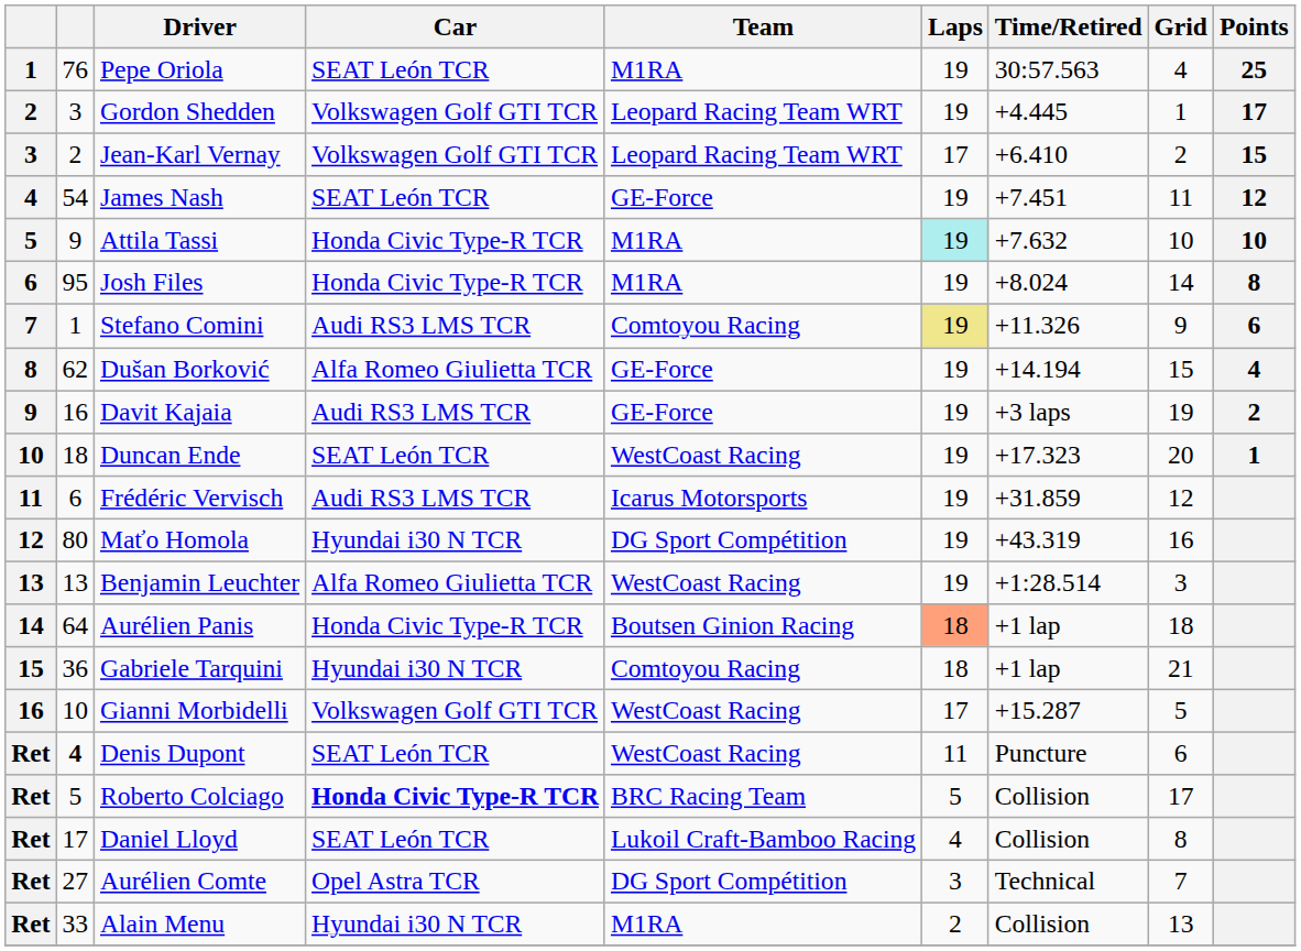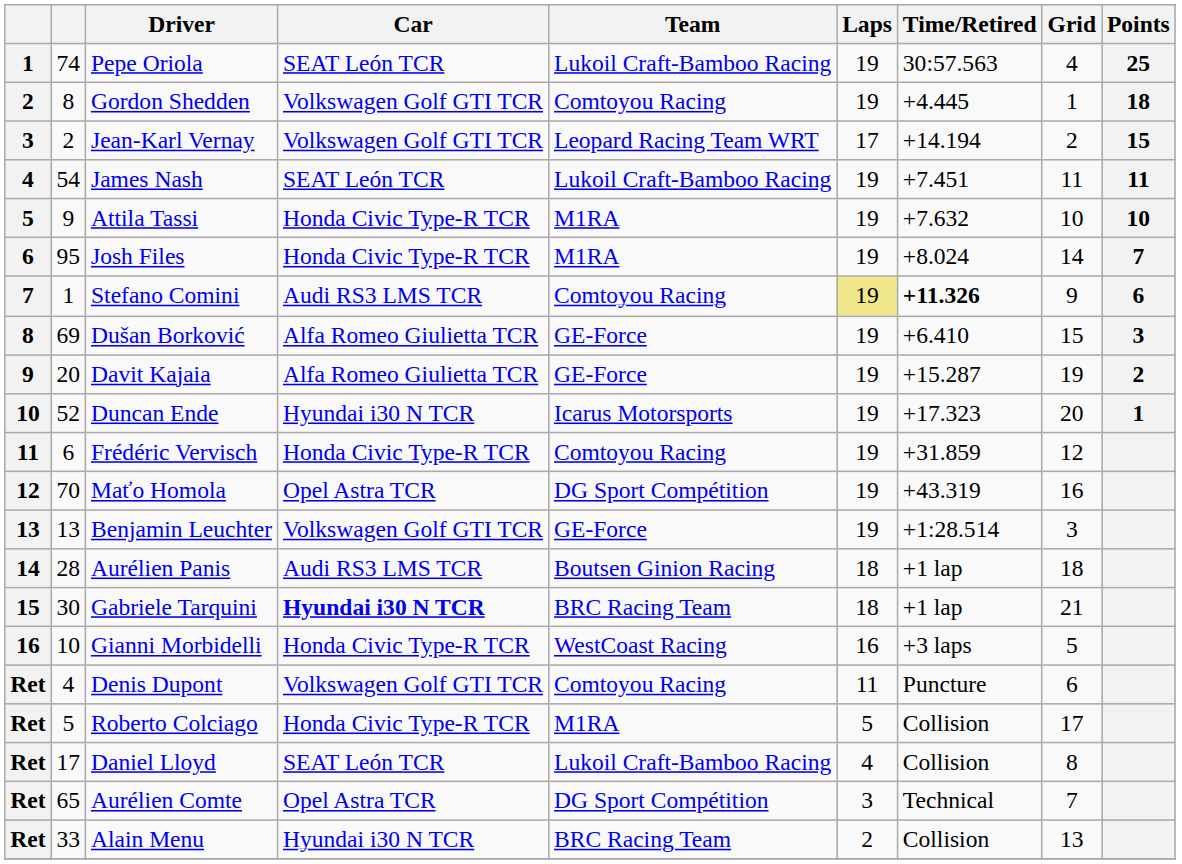 <table class="wikitable sortable" style="font-size:95%">
 <tr>
 <th></th>
 <th></th>
 <th>Driver</th>
 <th>Car</th>
 <th>Team</th>
 <th>Laps</th>
 <th>Time/Retired</th>
 <th>Grid</th>
 <th>Points</th>
 </tr>
 <tr>
 <th>1</th>
-<td align=center>76</td>
+<td align=center>74</td>
 <td> <a href='#'>Pepe Oriola</a></td>
 <td><a href='#'>SEAT León TCR</a></td>
-<td> <a href='#'>M1RA</a></td>
+<td> <a href='#'>Lukoil Craft-Bamboo Racing</a></td>
 <td align=center>19</td>
 <td>30:57.563</td>
 <td align=center>4</td>
 <th>25</th>
 </tr>
 <tr>
 <th>2</th>
-<td align=center>3</td>
+<td align=center>8</td>
 <td> <a href='#'>Gordon Shedden</a></td>
 <td><a href='#'>Volkswagen Golf GTI TCR</a></td>
-<td> <a href='#'>Leopard Racing Team WRT</a></td>
+<td> <a href='#'>Comtoyou Racing</a></td>
 <td align=center>19</td>
 <td>+4.445</td>
 <td align=center>1</td>
-<th>17</th>
+<th>18</th>
 </tr>
 <tr>
 <th>3</th>
 <td align=center>2</td>
 <td> <a href='#'>Jean-Karl Vernay</a></td>
 <td><a href='#'>Volkswagen Golf GTI TCR</a></td>
 <td> <a href='#'>Leopard Racing Team WRT</a></td>
 <td align=center>17</td>
-<td>+6.410</td>
+<td>+14.194</td>
 <td align=center>2</td>
 <th>15</th>
 </tr>
 <tr>
 <th>4</th>
 <td align=center>54</td>
 <td> <a href='#'>James Nash</a></td>
 <td><a href='#'>SEAT León TCR</a></td>
-<td> <a href='#'>GE-Force</a></td>
+<td> <a href='#'>Lukoil Craft-Bamboo Racing</a></td>
 <td align=center>19</td>
 <td>+7.451</td>
 <td align=center>11</td>
-<th>12</th>
+<th>11</th>
 </tr>
 <tr>
 <th>5</th>
 <td align=center>9</td>
 <td> <a href='#'>Attila Tassi</a></td>
 <td><a href='#'>Honda Civic Type-R TCR</a></td>
 <td> <a href='#'>M1RA</a></td>
-<td align=center style="background: paleturquoise;">19</td>
+<td align=center>19</td>
 <td>+7.632</td>
 <td align=center>10</td>
 <th>10</th>
 </tr>
 <tr>
 <th>6</th>
 <td align=center>95</td>
 <td> <a href='#'>Josh Files</a></td>
 <td><a href='#'>Honda Civic Type-R TCR</a></td>
 <td> <a href='#'>M1RA</a></td>
 <td align=center>19</td>
 <td>+8.024</td>
 <td align=center>14</td>
-<th>8</th>
+<th>7</th>
 </tr>
 <tr>
 <th>7</th>
 <td align=center>1</td>
 <td> <a href='#'>Stefano Comini</a></td>
 <td><a href='#'>Audi RS3 LMS TCR</a></td>
 <td> <a href='#'>Comtoyou Racing</a></td>
 <td align=center style="background: khaki;">19</td>
-<td>+11.326</td>
+<td><strong>+11.326</strong></td>
 <td align=center>9</td>
 <th>6</th>
 </tr>
 <tr>
 <th>8</th>
-<td align=center>62</td>
+<td align=center>69</td>
 <td> <a href='#'>Dušan Borković</a></td>
 <td><a href='#'>Alfa Romeo Giulietta TCR</a></td>
 <td> <a href='#'>GE-Force</a></td>
 <td align=center>19</td>
-<td>+14.194</td>
+<td>+6.410</td>
 <td align=center>15</td>
-<th>4</th>
+<th>3</th>
 </tr>
 <tr>
 <th>9</th>
-<td align=center>16</td>
+<td align=center>20</td>
 <td> <a href='#'>Davit Kajaia</a></td>
-<td><a href='#'>Audi RS3 LMS TCR</a></td>
+<td><a href='#'>Alfa Romeo Giulietta TCR</a></td>
 <td> <a href='#'>GE-Force</a></td>
 <td align=center>19</td>
-<td>+3 laps</td>
+<td>+15.287</td>
 <td align=center>19</td>
 <th>2</th>
 </tr>
 <tr>
 <th>10</th>
-<td align=center>18</td>
+<td align=center>52</td>
 <td> <a href='#'>Duncan Ende</a></td>
-<td><a href='#'>SEAT León TCR</a></td>
-<td> <a href='#'>WestCoast Racing</a></td>
+<td><a href='#'>Hyundai i30 N TCR</a></td>
+<td> <a href='#'>Icarus Motorsports</a></td>
 <td align=center>19</td>
 <td>+17.323</td>
 <td align=center>20</td>
 <th>1</th>
 </tr>
 <tr>
 <th>11</th>
 <td align=center>6</td>
 <td> <a href='#'>Frédéric Vervisch</a></td>
-<td><a href='#'>Audi RS3 LMS TCR</a></td>
-<td> <a href='#'>Icarus Motorsports</a></td>
+<td><a href='#'>Honda Civic Type-R TCR</a></td>
+<td> <a href='#'>Comtoyou Racing</a></td>
 <td align=center>19</td>
 <td>+31.859</td>
 <td align=center>12</td>
 <th></th>
 </tr>
 <tr>
 <th>12</th>
-<td align=center>80</td>
+<td align=center>70</td>
 <td> <a href='#'>Maťo Homola</a></td>
-<td><a href='#'>Hyundai i30 N TCR</a></td>
+<td><a href='#'>Opel Astra TCR</a></td>
 <td> <a href='#'>DG Sport Compétition</a></td>
 <td align=center>19</td>
 <td>+43.319</td>
 <td align=center>16</td>
 <th></th>
 </tr>
 <tr>
 <th>13</th>
 <td align=center>13</td>
 <td> <a href='#'>Benjamin Leuchter</a></td>
-<td><a href='#'>Alfa Romeo Giulietta TCR</a></td>
-<td> <a href='#'>WestCoast Racing</a></td>
+<td><a href='#'>Volkswagen Golf GTI TCR</a></td>
+<td> <a href='#'>GE-Force</a></td>
 <td align=center>19</td>
 <td>+1:28.514</td>
 <td align=center>3</td>
 <th></th>
 </tr>
 <tr>
 <th>14</th>
-<td align=center>64</td>
+<td align=center>28</td>
 <td> <a href='#'>Aurélien Panis</a></td>
-<td><a href='#'>Honda Civic Type-R TCR</a></td>
+<td><a href='#'>Audi RS3 LMS TCR</a></td>
 <td> <a href='#'>Boutsen Ginion Racing</a></td>
-<td align=center style="background: lightsalmon;">18</td>
+<td align=center>18</td>
 <td>+1 lap</td>
 <td align=center>18</td>
 <th></th>
 </tr>
 <tr>
 <th>15</th>
-<td align=center>36</td>
+<td align=center>30</td>
 <td> <a href='#'>Gabriele Tarquini</a></td>
-<td><a href='#'>Hyundai i30 N TCR</a></td>
-<td> <a href='#'>Comtoyou Racing</a></td>
+<td><strong><a href='#'>Hyundai i30 N TCR</a></strong></td>
+<td> <a href='#'>BRC Racing Team</a></td>
 <td align=center>18</td>
 <td>+1 lap</td>
 <td align=center>21</td>
 <th></th>
 </tr>
 <tr>
 <th>16</th>
 <td align=center>10</td>
 <td> <a href='#'>Gianni Morbidelli</a></td>
-<td><a href='#'>Volkswagen Golf GTI TCR</a></td>
+<td><a href='#'>Honda Civic Type-R TCR</a></td>
 <td> <a href='#'>WestCoast Racing</a></td>
-<td align=center>17</td>
-<td>+15.287</td>
+<td align=center>16</td>
+<td>+3 laps</td>
 <td align=center>5</td>
 <th></th>
 </tr>
 <tr>
 <th>Ret</th>
-<td align=center><strong>4</strong></td>
+<td align=center>4</td>
 <td> <a href='#'>Denis Dupont</a></td>
-<td><a href='#'>SEAT León TCR</a></td>
-<td> <a href='#'>WestCoast Racing</a></td>
+<td><a href='#'>Volkswagen Golf GTI TCR</a></td>
+<td> <a href='#'>Comtoyou Racing</a></td>
 <td align=center>11</td>
 <td>Puncture</td>
 <td align=center>6</td>
 <th></th>
 </tr>
 <tr>
 <th>Ret</th>
 <td align=center>5</td>
 <td> <a href='#'>Roberto Colciago</a></td>
-<td><strong><a href='#'>Honda Civic Type-R TCR</a></strong></td>
-<td> <a href='#'>BRC Racing Team</a></td>
+<td><a href='#'>Honda Civic Type-R TCR</a></td>
+<td> <a href='#'>M1RA</a></td>
 <td align=center>5</td>
 <td>Collision</td>
 <td align=center>17</td>
 <th></th>
 </tr>
 <tr>
 <th>Ret</th>
 <td align=center>17</td>
 <td> <a href='#'>Daniel Lloyd</a></td>
 <td><a href='#'>SEAT León TCR</a></td>
 <td> <a href='#'>Lukoil Craft-Bamboo Racing</a></td>
 <td align=center>4</td>
 <td>Collision</td>
 <td align=center>8</td>
 <th></th>
 </tr>
 <tr>
 <th>Ret</th>
-<td align=center>27</td>
+<td align=center>65</td>
 <td> <a href='#'>Aurélien Comte</a></td>
 <td><a href='#'>Opel Astra TCR</a></td>
 <td> <a href='#'>DG Sport Compétition</a></td>
 <td align=center>3</td>
 <td>Technical</td>
 <td align=center>7</td>
 <th></th>
 </tr>
 <tr>
 <th>Ret</th>
 <td align=center>33</td>
 <td> <a href='#'>Alain Menu</a></td>
 <td><a href='#'>Hyundai i30 N TCR</a></td>
-<td> <a href='#'>M1RA</a></td>
+<td> <a href='#'>BRC Racing Team</a></td>
 <td align=center>2</td>
 <td>Collision</td>
 <td align=center>13</td>
 <th></th>
 </tr>
 <tr>
 </tr>
 </table>
